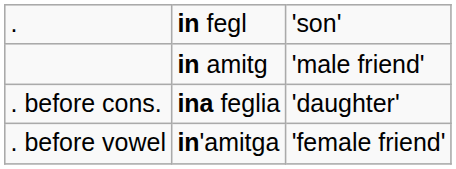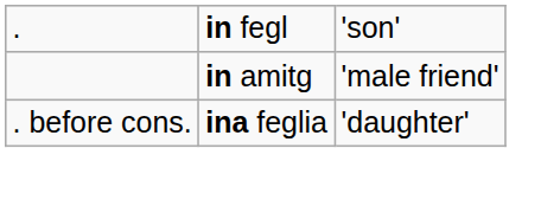 <table class="wikitable">
 <tr>
 <td>.</td>
 <td><strong>in</strong> fegl</td>
 <td>'son'</td>
 </tr>
 <tr>
 <td></td>
 <td><strong>in</strong> amitg</td>
 <td>'male friend'</td>
 </tr>
 <tr>
 <td>. before cons.</td>
 <td><strong>ina</strong> feglia</td>
 <td>'daughter'</td>
 </tr>
-<tr>
-<td>. before vowel</td>
-<td><strong>in</strong>'amitga</td>
-<td>'female friend'</td>
-</tr>
 </table>
